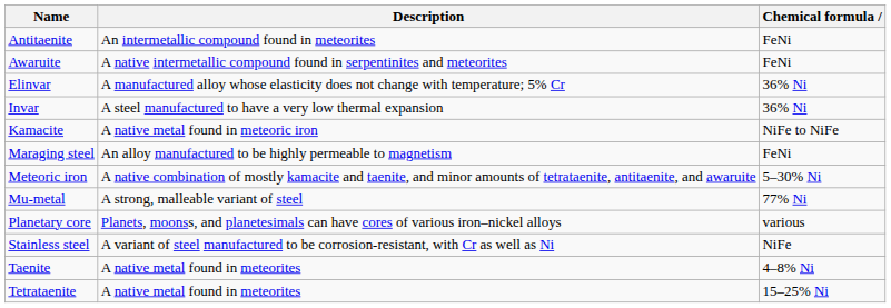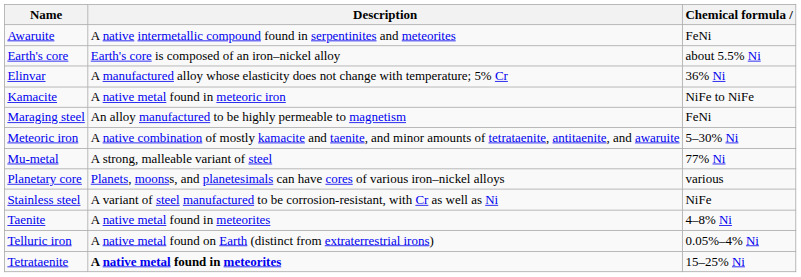 <table class="wikitable" border="1">
 <tr>
 <th>Name</th>
 <th>Description</th>
 <th>Chemical formula / </th>
 </tr>
 <tr>
-<td><a href='#'>Antitaenite</a></td>
-<td>An <a href='#'>intermetallic compound</a> found in <a href='#'>meteorites</a></td>
-<td>FeNi</td>
-</tr>
-<tr>
 <td><a href='#'>Awaruite</a></td>
 <td>A <a href='#'>native</a> <a href='#'>intermetallic compound</a> found in <a href='#'>serpentinites</a> and <a href='#'>meteorites</a></td>
 <td>FeNi</td>
 </tr>
 <tr>
+<td><a href='#'>Earth's core</a></td>
+<td><a href='#'>Earth's core</a> is composed of an iron–nickel alloy</td>
+<td>about 5.5% <a href='#'>Ni</a></td>
+</tr>
+<tr>
 <td><a href='#'>Elinvar</a></td>
 <td>A <a href='#'>manufactured</a> alloy whose elasticity does not change with temperature; 5% <a href='#'>Cr</a></td>
-<td>36% <a href='#'>Ni</a></td>
-</tr>
-<tr>
-<td><a href='#'>Invar</a></td>
-<td>A  steel <a href='#'>manufactured</a> to have a very low thermal expansion</td>
 <td>36% <a href='#'>Ni</a></td>
 </tr>
 <tr>
 <td><a href='#'>Kamacite</a></td>
 <td>A <a href='#'>native metal</a> found in <a href='#'>meteoric iron</a></td>
 <td>NiFe to NiFe</td>
 </tr>
 <tr>
 <td><a href='#'>Maraging steel</a></td>
 <td>An alloy <a href='#'>manufactured</a> to be highly permeable to <a href='#'>magnetism</a></td>
 <td>FeNi</td>
 </tr>
 <tr>
 <td><a href='#'>Meteoric iron</a></td>
 <td>A <a href='#'>native combination</a> of mostly <a href='#'>kamacite</a> and <a href='#'>taenite</a>, and minor amounts of <a href='#'>tetrataenite</a>, <a href='#'>antitaenite</a>, and <a href='#'>awaruite</a></td>
 <td>5–30% <a href='#'>Ni</a></td>
 </tr>
 <tr>
 <td><a href='#'>Mu-metal</a></td>
 <td>A strong, malleable variant of <a href='#'>steel</a></td>
 <td>77% <a href='#'>Ni</a></td>
 </tr>
 <tr>
 <td><a href='#'>Planetary core</a></td>
 <td><a href='#'>Planets</a>, <a href='#'>moons</a>s, and <a href='#'>planetesimals</a> can have <a href='#'>cores</a> of various iron–nickel alloys</td>
 <td>various</td>
 </tr>
 <tr>
 <td><a href='#'>Stainless steel</a></td>
 <td>A variant of <a href='#'>steel</a> <a href='#'>manufactured</a> to be corrosion-resistant, with <a href='#'>Cr</a> as well as <a href='#'>Ni</a></td>
 <td>NiFe</td>
 </tr>
 <tr>
 <td><a href='#'>Taenite</a></td>
 <td>A <a href='#'>native metal</a> found in <a href='#'>meteorites</a></td>
 <td>4–8% <a href='#'>Ni</a></td>
 </tr>
 <tr>
+<td><a href='#'>Telluric iron</a></td>
+<td>A <a href='#'>native metal</a> found on <a href='#'>Earth</a> (distinct from <a href='#'>extraterrestrial irons</a>)</td>
+<td>0.05%–4% <a href='#'>Ni</a></td>
+</tr>
+<tr>
 <td><a href='#'>Tetrataenite</a></td>
-<td>A <a href='#'>native metal</a> found in <a href='#'>meteorites</a></td>
+<td><strong>A <a href='#'>native metal</a> found in <a href='#'>meteorites</a></strong></td>
 <td>15–25% <a href='#'>Ni</a></td>
 </tr>
 </table>
